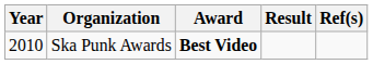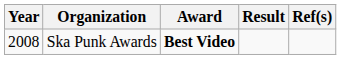 <table class="wikitable plainrowheaders">
 <tr align=center>
 <th scope="col">Year</th>
 <th scope="col">Organization</th>
 <th scope="col">Award</th>
 <th scope="col">Result</th>
 <th scope="col">Ref(s)</th>
 </tr>
 <tr>
-<td>2010</td>
+<td>2008</td>
 <td>Ska Punk Awards</td>
 <td><strong>Best Video</strong></td>
 <td></td>
 <td style="text-align:center;"></td>
 </tr>
 </table>
